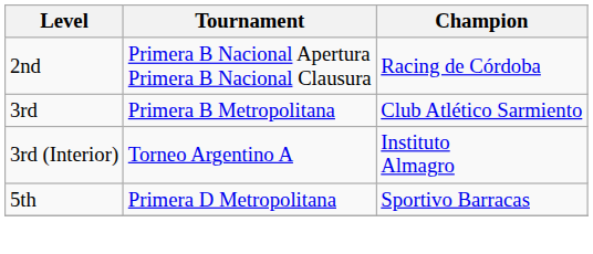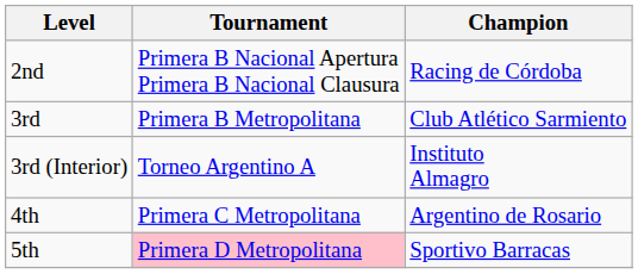 <table class="wikitable">
 <tr>
 <th>Level</th>
 <th>Tournament</th>
 <th>Champion</th>
 </tr>
 <tr>
 <td>2nd</td>
 <td><a href='#'>Primera B Nacional</a> Apertura <br> <a href='#'>Primera B Nacional</a> Clausura</td>
 <td><a href='#'>Racing de Córdoba</a></td>
 </tr>
 <tr>
 <td>3rd</td>
 <td><a href='#'>Primera B Metropolitana</a></td>
 <td><a href='#'>Club Atlético Sarmiento</a></td>
 </tr>
 <tr>
 <td>3rd (Interior)</td>
 <td><a href='#'>Torneo Argentino A</a></td>
 <td><a href='#'>Instituto</a> <br> <a href='#'>Almagro</a></td>
 </tr>
 <tr>
+<td>4th</td>
+<td><a href='#'>Primera C Metropolitana</a></td>
+<td><a href='#'>Argentino de Rosario</a></td>
+</tr>
+<tr>
 <td>5th</td>
-<td><a href='#'>Primera D Metropolitana</a></td>
+<td style="background: pink;"><a href='#'>Primera D Metropolitana</a></td>
 <td><a href='#'>Sportivo Barracas</a></td>
 </tr>
 <tr>
 </tr>
 </table>
